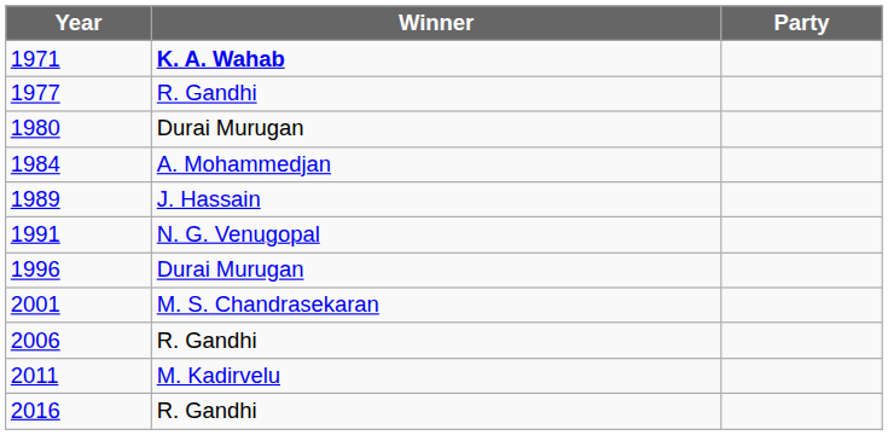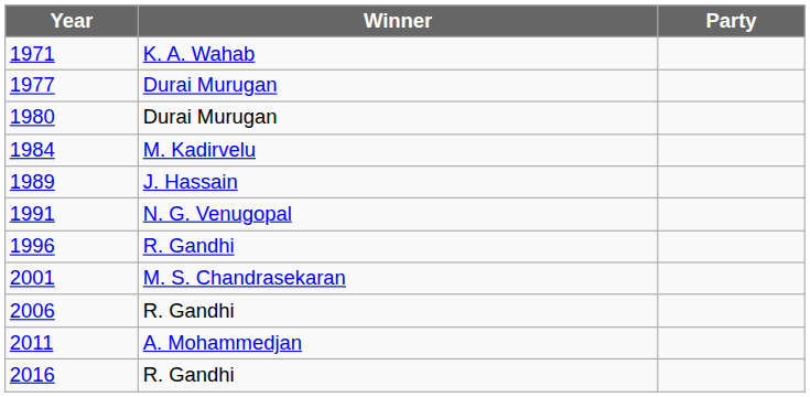 <table class="wikitable" width="50%">
 <tr>
 <th style="background-color:#666666; color:white">Year</th>
 <th style="background-color:#666666; color:white">Winner</th>
 <th style="background-color:#666666; color:white" colspan="2">Party</th>
 </tr>
 <tr>
 <td><a href='#'>1971</a></td>
-<td><strong><a href='#'>K. A. Wahab</a></strong></td>
+<td><a href='#'>K. A. Wahab</a></td>
 <td></td>
 </tr>
 <tr>
 <td><a href='#'>1977</a></td>
-<td><a href='#'>R. Gandhi</a></td>
+<td><a href='#'>Durai Murugan</a></td>
 <td></td>
 </tr>
 <tr>
 <td><a href='#'>1980</a></td>
 <td>Durai Murugan</td>
 <td></td>
 </tr>
 <tr>
 <td><a href='#'>1984</a></td>
-<td><a href='#'>A. Mohammedjan</a></td>
+<td><a href='#'>M. Kadirvelu</a></td>
 <td></td>
 </tr>
 <tr>
 <td><a href='#'>1989</a></td>
 <td><a href='#'>J. Hassain</a></td>
 <td></td>
 </tr>
 <tr>
 <td><a href='#'>1991</a></td>
 <td><a href='#'>N. G. Venugopal</a></td>
 <td></td>
 </tr>
 <tr>
 <td><a href='#'>1996</a></td>
-<td><a href='#'>Durai Murugan</a></td>
+<td><a href='#'>R. Gandhi</a></td>
 <td></td>
 </tr>
 <tr>
 <td><a href='#'>2001</a></td>
 <td><a href='#'>M. S. Chandrasekaran</a></td>
 <td></td>
 </tr>
 <tr>
 <td><a href='#'>2006</a></td>
 <td>R. Gandhi</td>
 <td></td>
 </tr>
 <tr>
 <td><a href='#'>2011</a></td>
-<td><a href='#'>M. Kadirvelu</a></td>
+<td><a href='#'>A. Mohammedjan</a></td>
 <td></td>
 </tr>
 <tr>
 <td><a href='#'>2016</a></td>
 <td>R. Gandhi</td>
 <td></td>
 </tr>
 </table>
